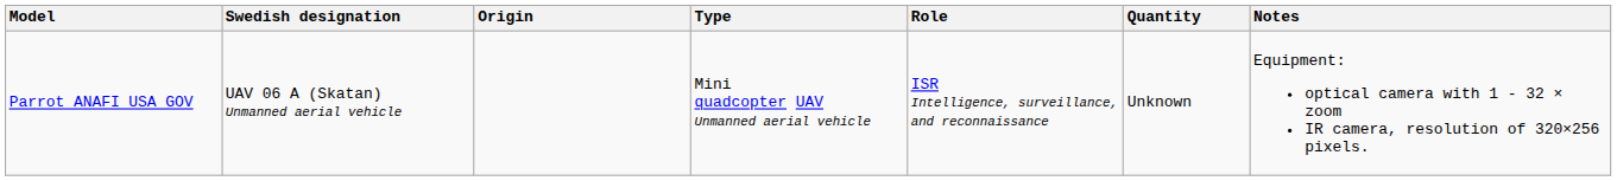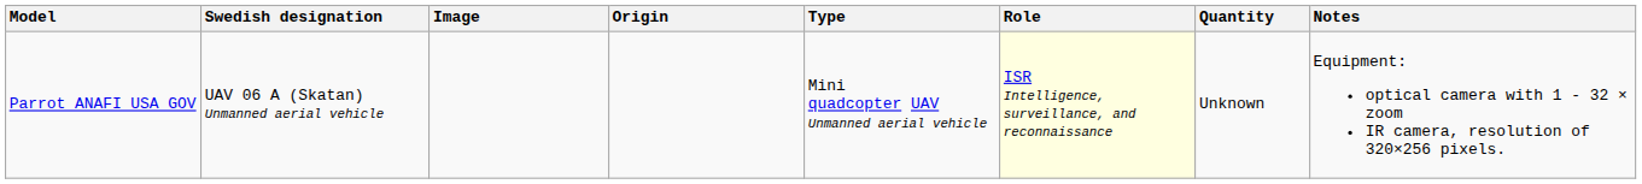 <table class="wikitable" style="font-size: 92%;">
 <tr>
 <th style="text-align: left; width:12%;">Model</th>
 <th style="text-align: left; width:14%;">Swedish designation</th>
+<th style="text-align: left">Image</th>
 <th style="text-align: left; width:12%;">Origin</th>
 <th style="text-align: left; width:12%;">Type</th>
 <th style="text-align: left; width:12%;">Role</th>
 <th style="text-align: left; width:7%;">Quantity</th>
 <th style="text-align: left; width:20%;">Notes</th>
 </tr>
 <tr>
 <td><a href='#'>Parrot ANAFI USA GOV</a></td>
 <td>UAV 06 A (Skatan)<br><em><small>Unmanned aerial vehicle</small></em></td>
 <td></td>
+<td></td>
 <td>Mini<br><a href='#'>quadcopter</a> <a href='#'>UAV</a><br><em><small>Unmanned aerial vehicle</small></em></td>
-<td><a href='#'>ISR</a><br><small><em>Intelligence, surveillance, and reconnaissance</em></small></td>
+<td style="background: lightyellow;"><a href='#'>ISR</a><br><small><em>Intelligence, surveillance, and reconnaissance</em></small></td>
 <td>Unknown</td>
 <td><br>Equipment:<ul><li>optical camera with 1 - 32 × zoom</li><li>IR camera, resolution of 320×256 pixels.</li></ul></td>
 </tr>
 </table>
